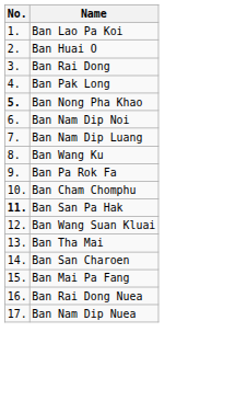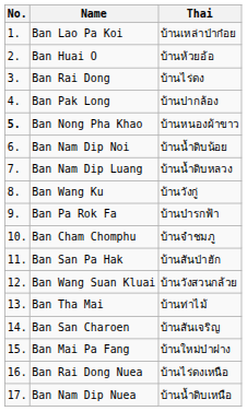 <table class="wikitable sortable">
 <tr>
 <th>No.</th>
 <th>Name</th>
+<th>Thai</th>
 </tr>
 <tr>
 <td>1.</td>
 <td>Ban Lao Pa Koi</td>
+<td>บ้านเหล่าป่าก๋อย</td>
 </tr>
 <tr>
 <td>2.</td>
 <td>Ban Huai O</td>
+<td>บ้านห้วยอ้อ</td>
 </tr>
 <tr>
 <td>3.</td>
 <td>Ban Rai Dong</td>
+<td>บ้านไร่ดง</td>
 </tr>
 <tr>
 <td>4.</td>
 <td>Ban Pak Long</td>
+<td>บ้านปากล้อง</td>
 </tr>
 <tr>
 <td><strong>5.</strong></td>
 <td>Ban Nong Pha Khao</td>
+<td>บ้านหนองผ้าขาว</td>
 </tr>
 <tr>
 <td>6.</td>
 <td>Ban Nam Dip Noi</td>
+<td>บ้านน้ำดิบน้อย</td>
 </tr>
 <tr>
 <td>7.</td>
 <td>Ban Nam Dip Luang</td>
+<td>บ้านน้ำดิบหลวง</td>
 </tr>
 <tr>
 <td>8.</td>
 <td>Ban Wang Ku</td>
+<td>บ้านวังกู่</td>
 </tr>
 <tr>
 <td>9.</td>
 <td>Ban Pa Rok Fa</td>
+<td>บ้านป่ารกฟ้า</td>
 </tr>
 <tr>
 <td>10.</td>
 <td>Ban Cham Chomphu</td>
+<td>บ้านจำชมภู</td>
 </tr>
 <tr>
-<td><strong>11.</strong></td>
+<td>11.</td>
 <td>Ban San Pa Hak</td>
+<td>บ้านสันป่าฮัก</td>
 </tr>
 <tr>
 <td>12.</td>
 <td>Ban Wang Suan Kluai</td>
+<td>บ้านวังสวนกล้วย</td>
 </tr>
 <tr>
 <td>13.</td>
 <td>Ban Tha Mai</td>
+<td>บ้านท่าไม้</td>
 </tr>
 <tr>
 <td>14.</td>
 <td>Ban San Charoen</td>
+<td>บ้านสันเจริญ</td>
 </tr>
 <tr>
 <td>15.</td>
 <td>Ban Mai Pa Fang</td>
+<td>บ้านใหม่ป่าฝาง</td>
 </tr>
 <tr>
 <td>16.</td>
 <td>Ban Rai Dong Nuea</td>
+<td>บ้านไร่ดงเหนือ</td>
 </tr>
 <tr>
 <td>17.</td>
 <td>Ban Nam Dip Nuea</td>
+<td>บ้านน้ำดิบเหนือ</td>
 </tr>
 </table>
